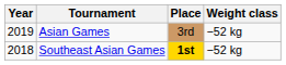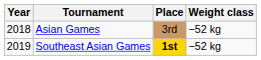 <table class="wikitable">
 <tr>
 <th>Year</th>
 <th>Tournament</th>
 <th>Place</th>
 <th>Weight class</th>
 </tr>
 <tr>
-<td>2019</td>
+<td>2018</td>
 <td><a href='#'>Asian Games</a></td>
 <td bgcolor="cc9966" align="center">3rd</td>
 <td>−52 kg</td>
 </tr>
 <tr>
-<td>2018</td>
+<td>2019</td>
 <td><a href='#'>Southeast Asian Games</a></td>
 <td bgcolor="gold" align="center"><strong>1st</strong></td>
 <td>−52 kg</td>
 </tr>
 </table>
